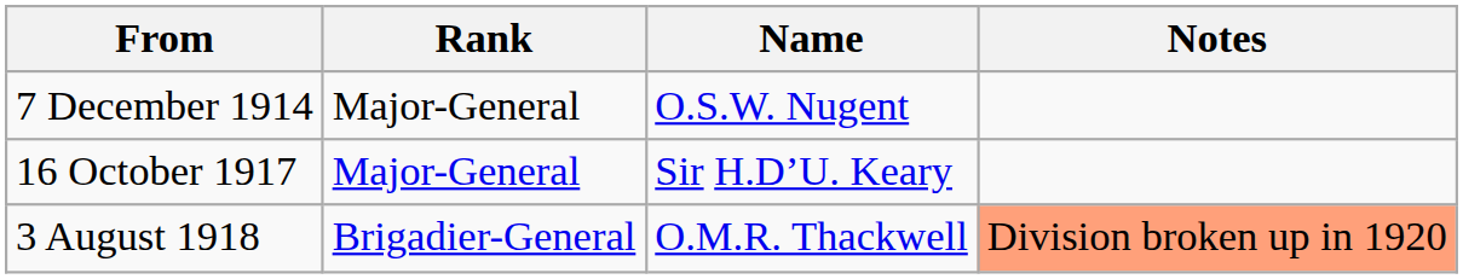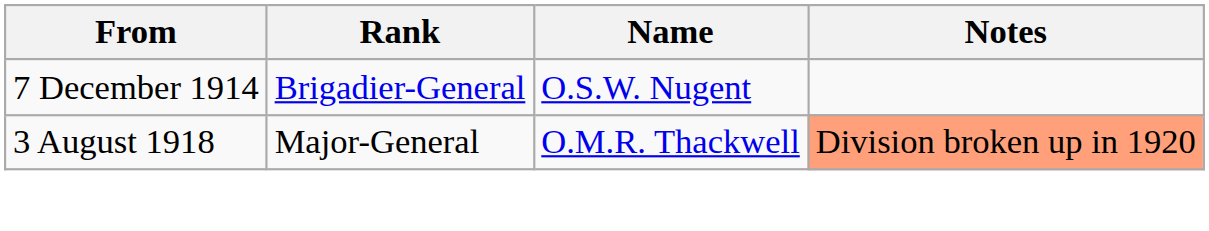 <table class="wikitable">
 <tr>
 <th>From</th>
 <th>Rank</th>
 <th>Name</th>
 <th>Notes</th>
 </tr>
 <tr>
 <td>7 December 1914</td>
-<td>Major-General</td>
+<td><a href='#'>Brigadier-General</a></td>
 <td><a href='#'>O.S.W. Nugent</a></td>
 <td></td>
 </tr>
 <tr>
-<td>16 October 1917</td>
-<td><a href='#'>Major-General</a></td>
-<td><a href='#'>Sir</a> <a href='#'>H.D’U. Keary</a></td>
-<td></td>
-</tr>
-<tr>
 <td>3 August 1918</td>
-<td><a href='#'>Brigadier-General</a></td>
+<td>Major-General</td>
 <td><a href='#'>O.M.R. Thackwell</a></td>
 <td style="background: lightsalmon;">Division broken up in 1920</td>
 </tr>
 </table>
